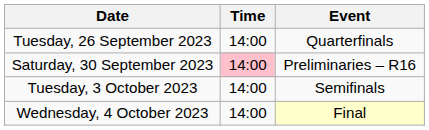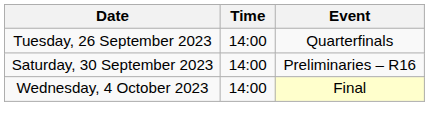 <table class="wikitable" style="text-align:center;">
 <tr>
 <th width=220>Date</th>
 <th width=50>Time</th>
 <th width=150>Event</th>
 </tr>
 <tr>
 <td>Tuesday, 26 September 2023</td>
 <td>14:00</td>
 <td>Quarterfinals</td>
 </tr>
 <tr>
 <td>Saturday, 30 September 2023</td>
-<td style="background: pink;">14:00</td>
+<td>14:00</td>
 <td>Preliminaries – R16</td>
-</tr>
-<tr>
-<td>Tuesday, 3 October 2023</td>
-<td>14:00</td>
-<td>Semifinals</td>
 </tr>
 <tr>
 <td>Wednesday, 4 October 2023</td>
 <td>14:00</td>
 <td bgcolor=ffffcc>Final</td>
 </tr>
 </table>
